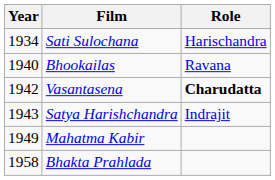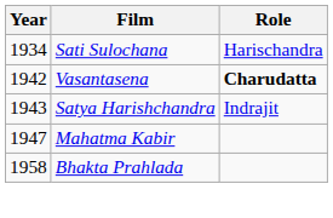 <table class="wikitable sortable">
 <tr>
 <th>Year</th>
 <th>Film</th>
 <th>Role</th>
 </tr>
 <tr>
 <td>1934</td>
 <td><em><a href='#'>Sati Sulochana</a></em></td>
 <td><a href='#'>Harischandra</a></td>
 </tr>
 <tr>
-<td>1940</td>
-<td><em><a href='#'>Bhookailas</a></em></td>
-<td><a href='#'>Ravana</a></td>
-</tr>
-<tr>
 <td>1942</td>
 <td><em><a href='#'>Vasantasena</a></em></td>
 <td><strong>Charudatta</strong></td>
 </tr>
 <tr>
 <td>1943</td>
 <td><em><a href='#'>Satya Harishchandra</a></em></td>
 <td><a href='#'>Indrajit</a></td>
 </tr>
 <tr>
-<td>1949</td>
+<td>1947</td>
 <td><em><a href='#'>Mahatma Kabir</a></em></td>
 <td></td>
 </tr>
 <tr>
 <td>1958</td>
 <td><em><a href='#'>Bhakta Prahlada</a></em></td>
 <td></td>
 </tr>
 </table>
